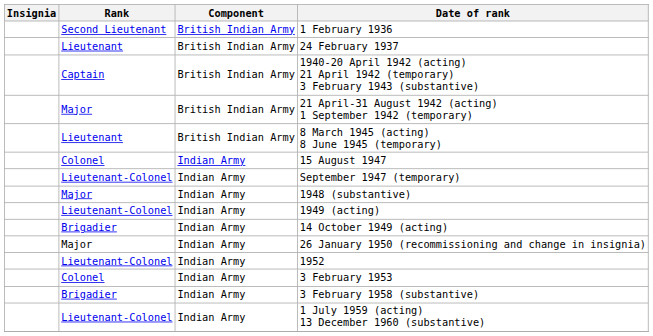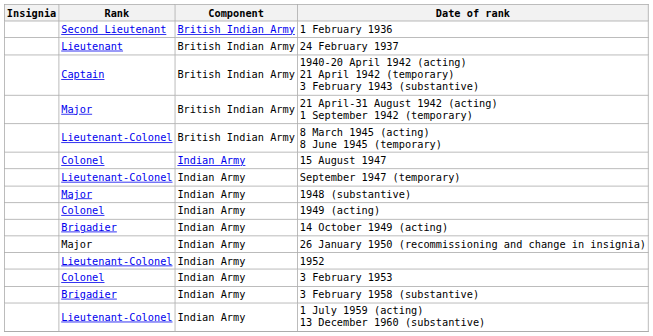 <table class="wikitable" style="background:white">
 <tr>
 <th>Insignia</th>
 <th>Rank</th>
 <th>Component</th>
 <th>Date of rank</th>
 </tr>
 <tr>
 <td align="center"></td>
 <td><a href='#'>Second Lieutenant</a></td>
 <td><a href='#'>British Indian Army</a></td>
 <td>1 February 1936</td>
 </tr>
 <tr>
 <td align="center"></td>
 <td><a href='#'>Lieutenant</a></td>
 <td>British Indian Army</td>
 <td>24 February 1937</td>
 </tr>
 <tr>
 <td align="center"></td>
 <td><a href='#'>Captain</a></td>
 <td>British Indian Army</td>
 <td>1940-20 April 1942 (acting)<br>21 April 1942 (temporary)<br>3 February 1943 (substantive)</td>
 </tr>
 <tr>
 <td align="center"></td>
 <td><a href='#'>Major</a></td>
 <td>British Indian Army</td>
 <td>21 April-31 August 1942 (acting)<br>1 September 1942 (temporary)</td>
 </tr>
 <tr>
 <td align="center"></td>
-<td><a href='#'>Lieutenant</a></td>
+<td><a href='#'>Lieutenant-Colonel</a></td>
 <td>British Indian Army</td>
 <td>8 March 1945 (acting)<br>8 June 1945 (temporary)</td>
 </tr>
 <tr>
 <td align="center"></td>
 <td><a href='#'>Colonel</a></td>
 <td><a href='#'>Indian Army</a></td>
 <td>15 August 1947</td>
 </tr>
 <tr>
 <td align="center"></td>
 <td><a href='#'>Lieutenant-Colonel</a></td>
 <td>Indian Army</td>
 <td>September 1947 (temporary)</td>
 </tr>
 <tr>
 <td align="center"></td>
 <td><a href='#'>Major</a></td>
 <td>Indian Army</td>
 <td>1948 (substantive)</td>
 </tr>
 <tr>
 <td align="center"></td>
-<td><a href='#'>Lieutenant-Colonel</a></td>
+<td><a href='#'>Colonel</a></td>
 <td>Indian Army</td>
 <td>1949 (acting)</td>
 </tr>
 <tr>
 <td align="center"></td>
 <td><a href='#'>Brigadier</a></td>
 <td>Indian Army</td>
 <td>14 October 1949 (acting)</td>
 </tr>
 <tr>
 <td align="center"></td>
 <td>Major</td>
 <td>Indian Army</td>
 <td>26 January 1950 (recommissioning and change in insignia)</td>
 </tr>
 <tr>
 <td align="center"></td>
 <td><a href='#'>Lieutenant-Colonel</a></td>
 <td>Indian Army</td>
 <td>1952</td>
 </tr>
 <tr>
 <td align="center"></td>
 <td><a href='#'>Colonel</a></td>
 <td>Indian Army</td>
 <td>3 February 1953</td>
 </tr>
 <tr>
 <td align="center"></td>
 <td><a href='#'>Brigadier</a></td>
 <td>Indian Army</td>
 <td>3 February 1958 (substantive)</td>
 </tr>
 <tr>
 <td align="center"></td>
 <td><a href='#'>Lieutenant-Colonel</a></td>
 <td>Indian Army</td>
 <td>1 July 1959 (acting)<br> 13 December 1960 (substantive)</td>
 </tr>
 <tr>
 </tr>
 </table>
